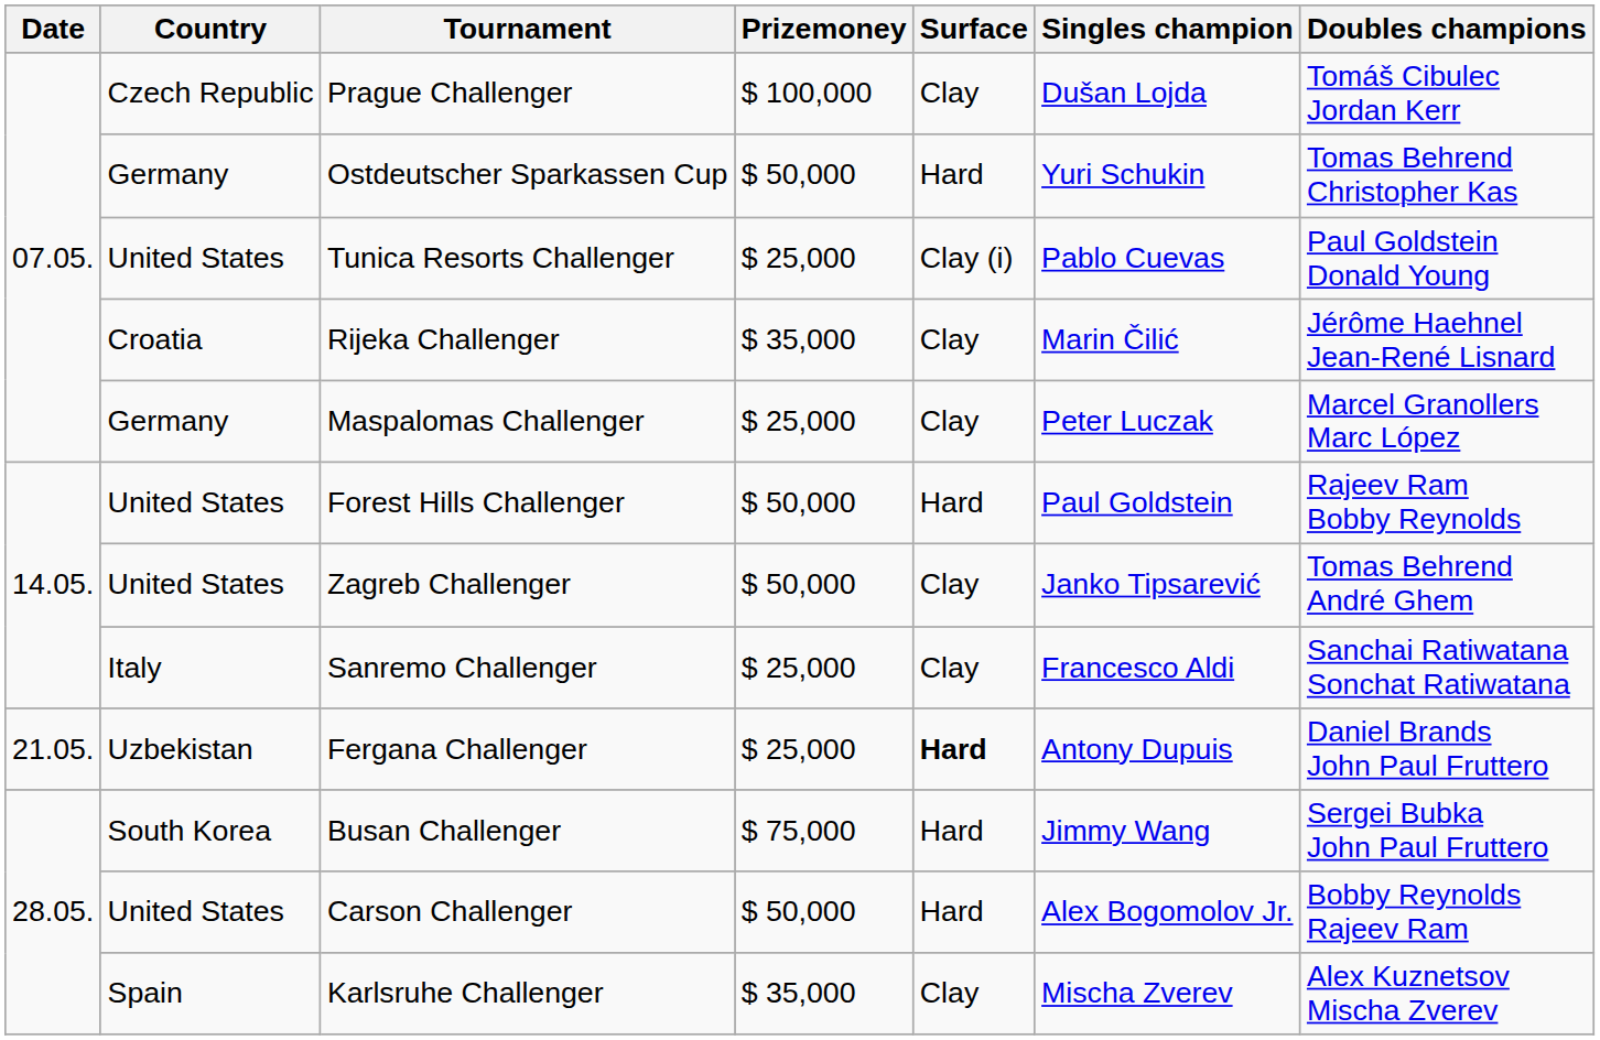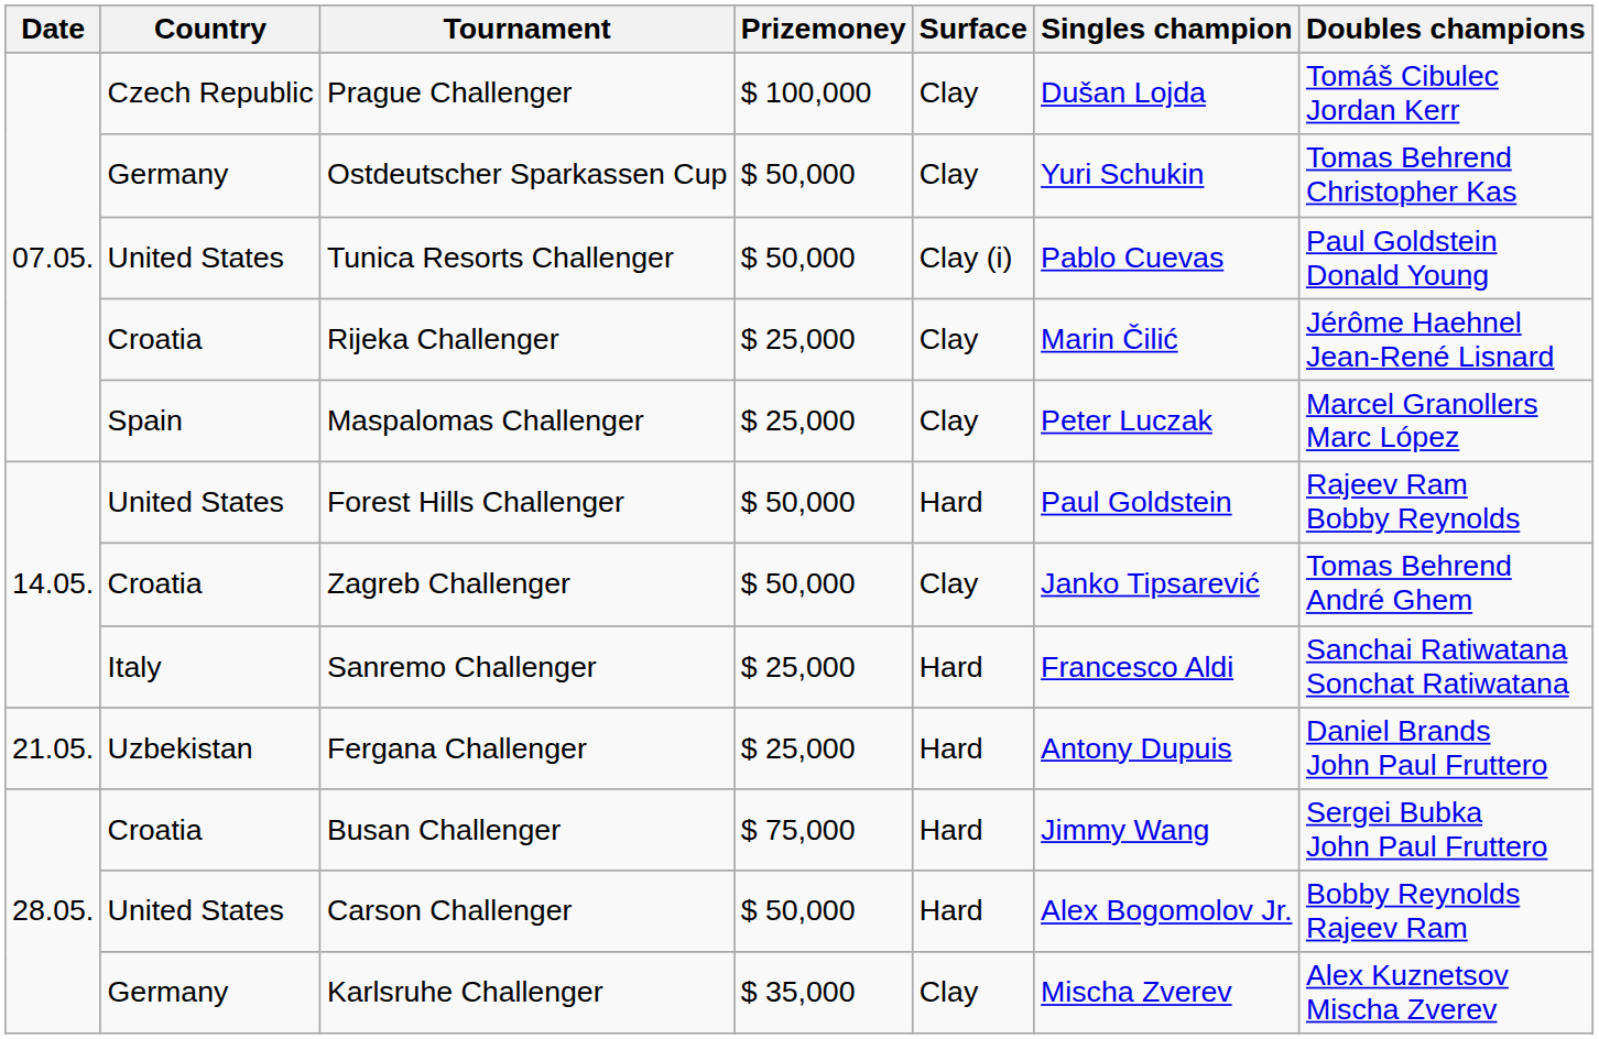 <table class="sortable wikitable" style=font-size:97%>
 <tr>
 <th>Date</th>
 <th>Country</th>
 <th>Tournament</th>
 <th>Prizemoney</th>
 <th>Surface</th>
 <th>Singles champion</th>
 <th>Doubles champions</th>
 </tr>
 <tr>
 <td rowspan="5">07.05.</td>
 <td>Czech Republic</td>
 <td>Prague Challenger</td>
 <td>$ 100,000</td>
 <td>Clay</td>
 <td> <a href='#'>Dušan Lojda</a></td>
 <td> <a href='#'>Tomáš Cibulec</a> <br> <a href='#'>Jordan Kerr</a></td>
 </tr>
 <tr>
 <td>Germany</td>
 <td>Ostdeutscher Sparkassen Cup</td>
 <td>$ 50,000</td>
-<td>Hard</td>
+<td>Clay</td>
 <td> <a href='#'>Yuri Schukin</a></td>
 <td> <a href='#'>Tomas Behrend</a><br> <a href='#'>Christopher Kas</a></td>
 </tr>
 <tr>
 <td>United States</td>
 <td>Tunica Resorts Challenger</td>
-<td>$ 25,000</td>
+<td>$ 50,000</td>
 <td>Clay (i)</td>
 <td> <a href='#'>Pablo Cuevas</a></td>
 <td> <a href='#'>Paul Goldstein</a><br> <a href='#'>Donald Young</a></td>
 </tr>
 <tr>
 <td>Croatia</td>
 <td>Rijeka Challenger</td>
-<td>$ 35,000</td>
+<td>$ 25,000</td>
 <td>Clay</td>
 <td> <a href='#'>Marin Čilić</a></td>
 <td> <a href='#'>Jérôme Haehnel</a><br> <a href='#'>Jean-René Lisnard</a></td>
 </tr>
 <tr>
-<td>Germany</td>
+<td>Spain</td>
 <td>Maspalomas Challenger</td>
 <td>$ 25,000</td>
 <td>Clay</td>
 <td> <a href='#'>Peter Luczak</a></td>
 <td> <a href='#'>Marcel Granollers</a><br> <a href='#'>Marc López</a></td>
 </tr>
 <tr>
 <td rowspan="3">14.05.</td>
 <td>United States</td>
 <td>Forest Hills Challenger</td>
 <td>$ 50,000</td>
 <td>Hard</td>
 <td> <a href='#'>Paul Goldstein</a></td>
 <td> <a href='#'>Rajeev Ram</a><br> <a href='#'>Bobby Reynolds</a></td>
 </tr>
 <tr>
-<td>United States</td>
+<td>Croatia</td>
 <td>Zagreb Challenger</td>
 <td>$ 50,000</td>
 <td>Clay</td>
 <td> <a href='#'>Janko Tipsarević</a></td>
 <td> <a href='#'>Tomas Behrend</a><br> <a href='#'>André Ghem</a></td>
 </tr>
 <tr>
 <td>Italy</td>
 <td>Sanremo Challenger</td>
 <td>$ 25,000</td>
-<td>Clay</td>
+<td>Hard</td>
 <td> <a href='#'>Francesco Aldi</a></td>
 <td> <a href='#'>Sanchai Ratiwatana</a><br> <a href='#'>Sonchat Ratiwatana</a></td>
 </tr>
 <tr>
 <td>21.05.</td>
 <td>Uzbekistan</td>
 <td>Fergana Challenger</td>
 <td>$ 25,000</td>
-<td><strong>Hard</strong></td>
+<td>Hard</td>
 <td> <a href='#'>Antony Dupuis</a></td>
 <td> <a href='#'>Daniel Brands</a> <br>  <a href='#'>John Paul Fruttero</a></td>
 </tr>
 <tr>
 <td rowspan="3">28.05.</td>
-<td>South Korea</td>
+<td>Croatia</td>
 <td>Busan Challenger</td>
 <td>$ 75,000</td>
 <td>Hard</td>
 <td> <a href='#'>Jimmy Wang</a></td>
 <td> <a href='#'>Sergei Bubka</a><br> <a href='#'>John Paul Fruttero</a></td>
 </tr>
 <tr>
 <td>United States</td>
 <td>Carson Challenger</td>
 <td>$ 50,000</td>
 <td>Hard</td>
 <td> <a href='#'>Alex Bogomolov Jr.</a></td>
 <td> <a href='#'>Bobby Reynolds</a><br> <a href='#'>Rajeev Ram</a></td>
 </tr>
 <tr>
-<td>Spain</td>
+<td>Germany</td>
 <td>Karlsruhe Challenger</td>
 <td>$ 35,000</td>
 <td>Clay</td>
 <td> <a href='#'>Mischa Zverev</a></td>
 <td> <a href='#'>Alex Kuznetsov</a><br> <a href='#'>Mischa Zverev</a></td>
 </tr>
 </table>
